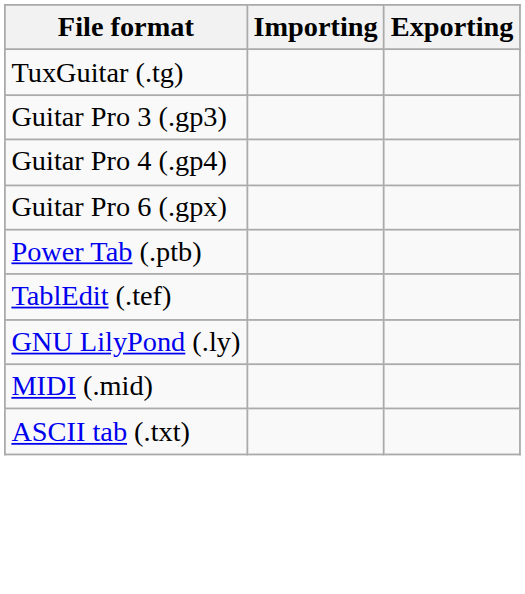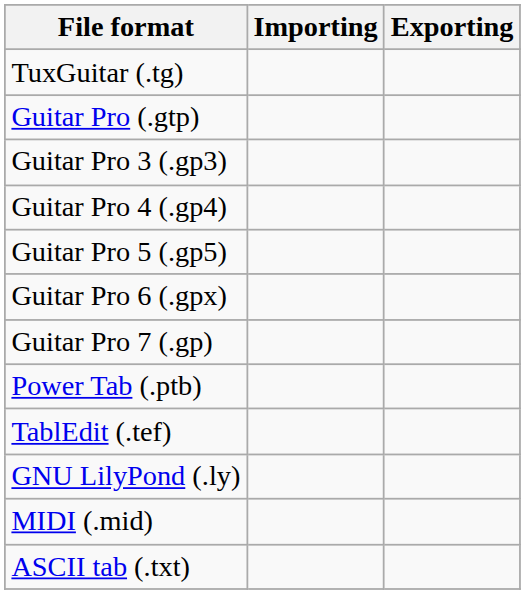 <table class="wikitable">
 <tr>
 <th>File format</th>
 <th>Importing</th>
 <th>Exporting</th>
 </tr>
 <tr>
 <td>TuxGuitar (.tg)</td>
+<td></td>
+<td></td>
+</tr>
+<tr>
+<td><a href='#'>Guitar Pro</a> (.gtp)</td>
 <td></td>
 <td></td>
 </tr>
 <tr>
 <td>Guitar Pro 3 (.gp3)</td>
 <td></td>
 <td></td>
 </tr>
 <tr>
 <td>Guitar Pro 4 (.gp4)</td>
 <td></td>
 <td></td>
 </tr>
 <tr>
+<td>Guitar Pro 5 (.gp5)</td>
+<td></td>
+<td></td>
+</tr>
+<tr>
 <td>Guitar Pro 6 (.gpx)</td>
+<td></td>
+<td></td>
+</tr>
+<tr>
+<td>Guitar Pro 7 (.gp)</td>
 <td></td>
 <td></td>
 </tr>
 <tr>
 <td><a href='#'>Power Tab</a> (.ptb)</td>
 <td></td>
 <td></td>
 </tr>
 <tr>
 <td><a href='#'>TablEdit</a> (.tef)</td>
 <td></td>
 <td></td>
 </tr>
 <tr>
 <td><a href='#'>GNU LilyPond</a> (.ly)</td>
 <td></td>
 <td></td>
 </tr>
 <tr>
 <td><a href='#'>MIDI</a> (.mid)</td>
 <td></td>
 <td></td>
 </tr>
 <tr>
 <td><a href='#'>ASCII tab</a> (.txt)</td>
 <td></td>
 <td></td>
 </tr>
 </table>
